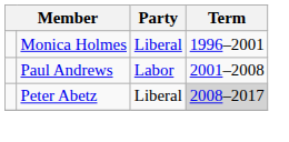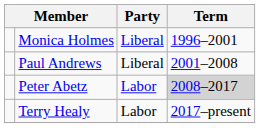 <table class="wikitable">
 <tr>
 <th colspan="2">Member</th>
 <th>Party</th>
 <th>Term</th>
 </tr>
 <tr>
 <td> </td>
 <td><a href='#'>Monica Holmes</a></td>
 <td><a href='#'>Liberal</a></td>
 <td><a href='#'>1996</a>–2001</td>
 </tr>
 <tr>
 <td> </td>
 <td><a href='#'>Paul Andrews</a></td>
-<td><a href='#'>Labor</a></td>
+<td>Liberal</td>
 <td><a href='#'>2001</a>–2008</td>
 </tr>
 <tr>
 <td> </td>
 <td><a href='#'>Peter Abetz</a></td>
-<td>Liberal</td>
+<td><a href='#'>Labor</a></td>
 <td style="background: lightgrey;"><a href='#'>2008</a>–2017</td>
+</tr>
+<tr>
+<td> </td>
+<td><a href='#'>Terry Healy</a></td>
+<td>Labor</td>
+<td><a href='#'>2017</a>–present</td>
 </tr>
 <tr>
 </tr>
 </table>
